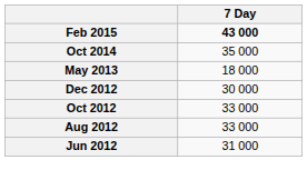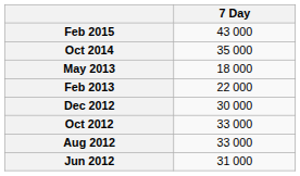 <table class="wikitable sortable" style="text-align:center; width:400px; height:200px;">
 <tr>
 <th></th>
 <th>7 Day</th>
 </tr>
 <tr>
 <th>Feb 2015</th>
-<td><strong>43 000</strong></td>
+<td>43 000</td>
 </tr>
 <tr>
 <th>Oct 2014</th>
 <td>35 000</td>
 </tr>
 <tr>
 <th scope="row">May 2013</th>
 <td>18 000</td>
+</tr>
+<tr>
+<th scope="row">Feb 2013</th>
+<td>22 000</td>
 </tr>
 <tr>
 <th scope="row">Dec 2012</th>
 <td>30 000</td>
 </tr>
 <tr>
 <th scope="row">Oct 2012</th>
 <td>33 000</td>
 </tr>
 <tr>
 <th scope="row">Aug 2012</th>
 <td>33 000</td>
 </tr>
 <tr>
 <th scope="row">Jun 2012</th>
 <td>31 000</td>
 </tr>
 </table>
